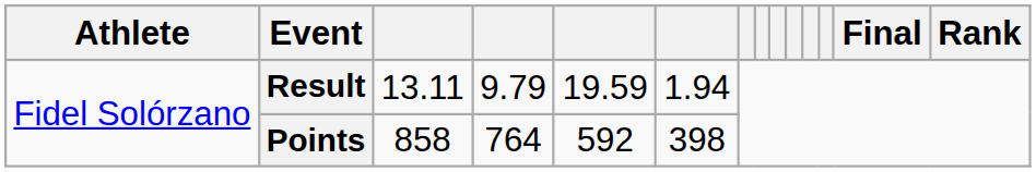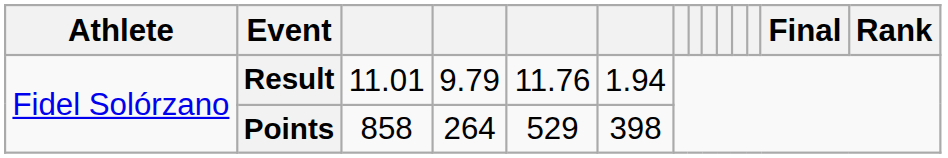 <table class=wikitable style="font-size:90%;">
 <tr>
 <th>Athlete</th>
 <th>Event</th>
 <th></th>
 <th></th>
 <th></th>
 <th></th>
 <th></th>
 <th></th>
 <th></th>
 <th></th>
 <th></th>
 <th></th>
 <th>Final</th>
 <th>Rank</th>
 </tr>
 <tr align=center>
 <td align=left rowspan=2><a href='#'>Fidel Solórzano</a></td>
 <th style="font-size:95%">Result</th>
-<td>13.11</td>
+<td>11.01</td>
 <td>9.79</td>
-<td>19.59</td>
+<td>11.76</td>
 <td>1.94</td>
 <td colspan=8 rowspan=2></td>
 </tr>
 <tr align=center>
 <th style="font-size:95%">Points</th>
 <td>858</td>
-<td>764</td>
-<td>592</td>
+<td>264</td>
+<td>529</td>
 <td>398</td>
 </tr>
 </table>
